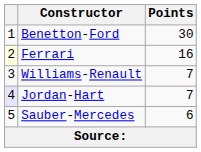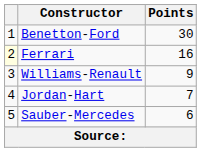 <table class="wikitable" style="font-size: 95%;">
 <tr>
 <th scope="col"></th>
 <th scope="col">Constructor</th>
 <th scope="col">Points</th>
 </tr>
 <tr>
 <td>1</td>
 <td> <a href='#'>Benetton</a>-<a href='#'>Ford</a></td>
 <td align=right>30</td>
 </tr>
 <tr>
 <td style="background: lightyellow;">2</td>
 <td> <a href='#'>Ferrari</a></td>
 <td align=right>16</td>
 </tr>
 <tr>
 <td>3</td>
 <td> <a href='#'>Williams</a>-<a href='#'>Renault</a></td>
-<td align=right>7</td>
+<td align=right>9</td>
 </tr>
 <tr>
-<td style="background: lavender;">4</td>
+<td>4</td>
 <td> <a href='#'>Jordan</a>-<a href='#'>Hart</a></td>
 <td align=right>7</td>
 </tr>
 <tr>
 <td>5</td>
 <td> <a href='#'>Sauber</a>-<a href='#'>Mercedes</a></td>
 <td align=right>6</td>
 </tr>
 <tr>
 <th colspan=4>Source:</th>
 </tr>
 </table>
